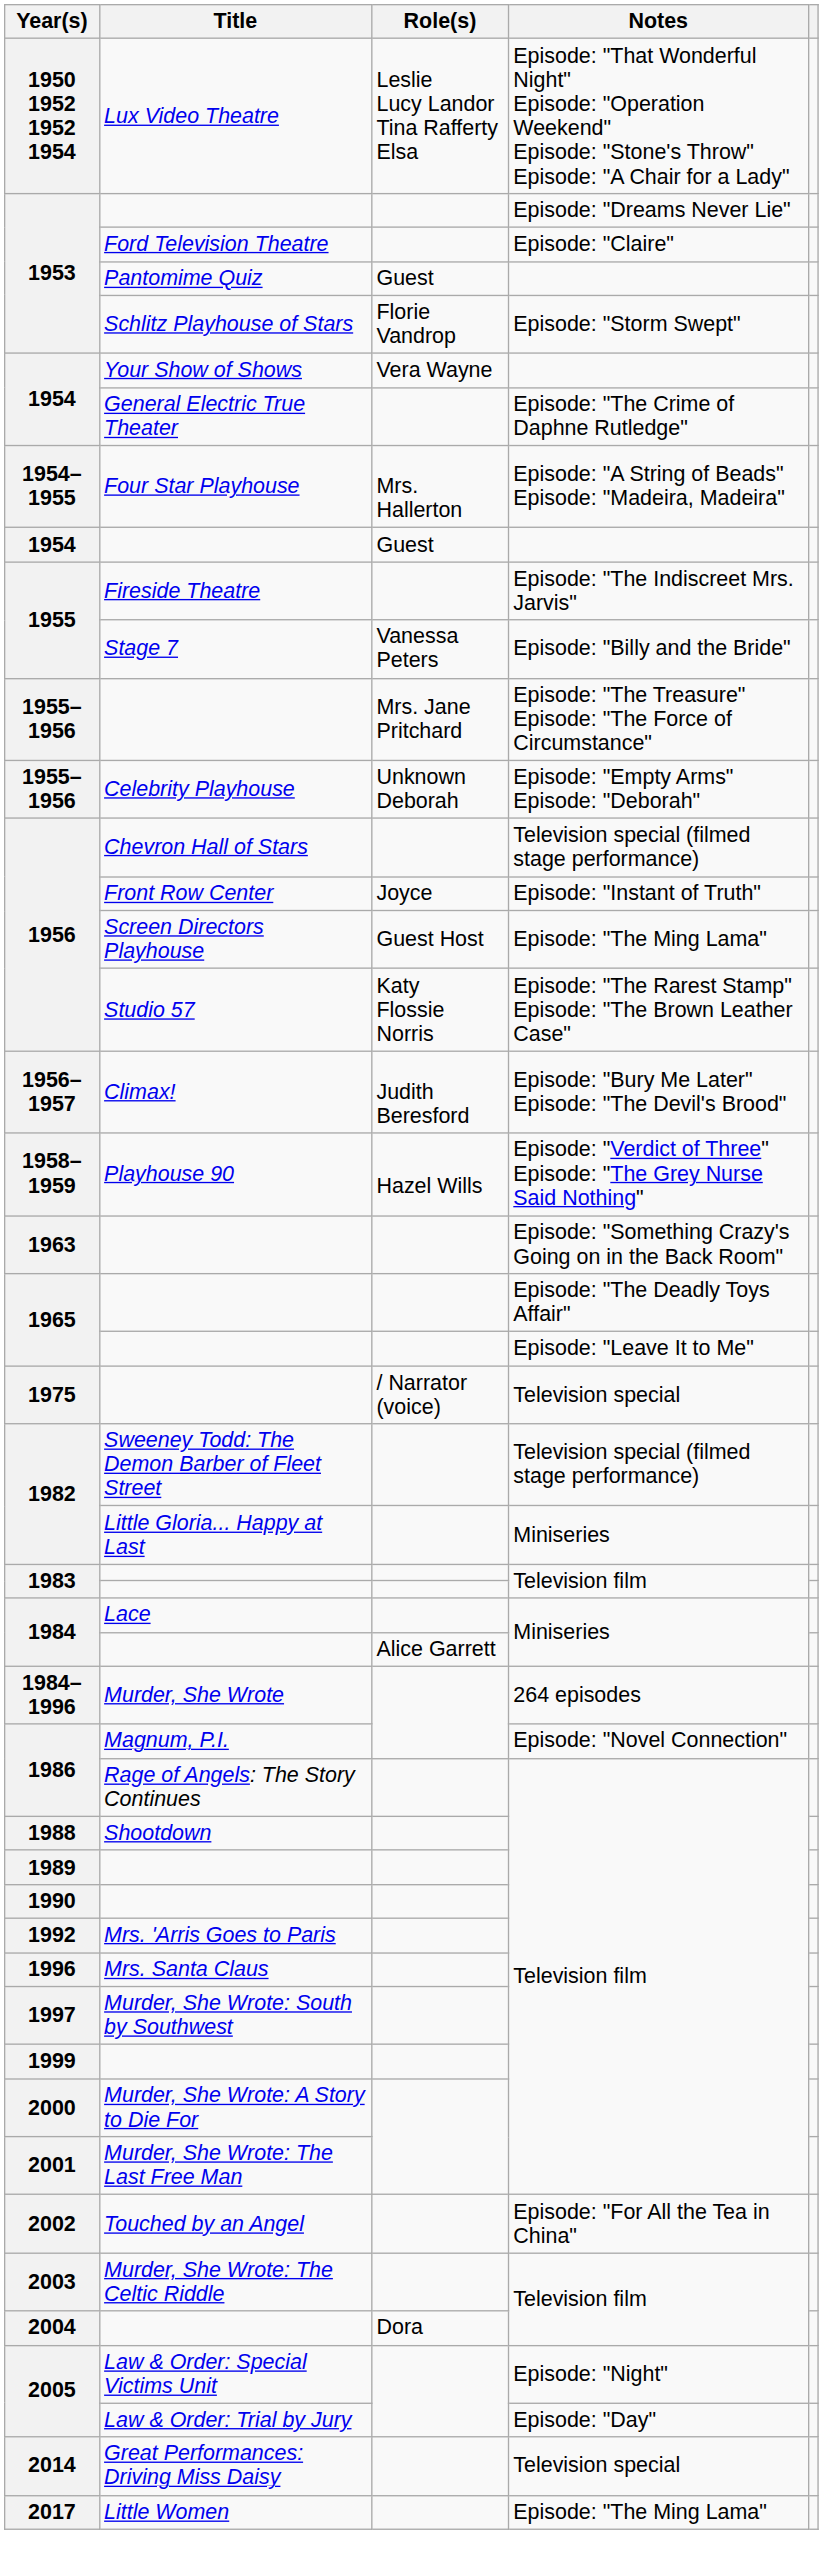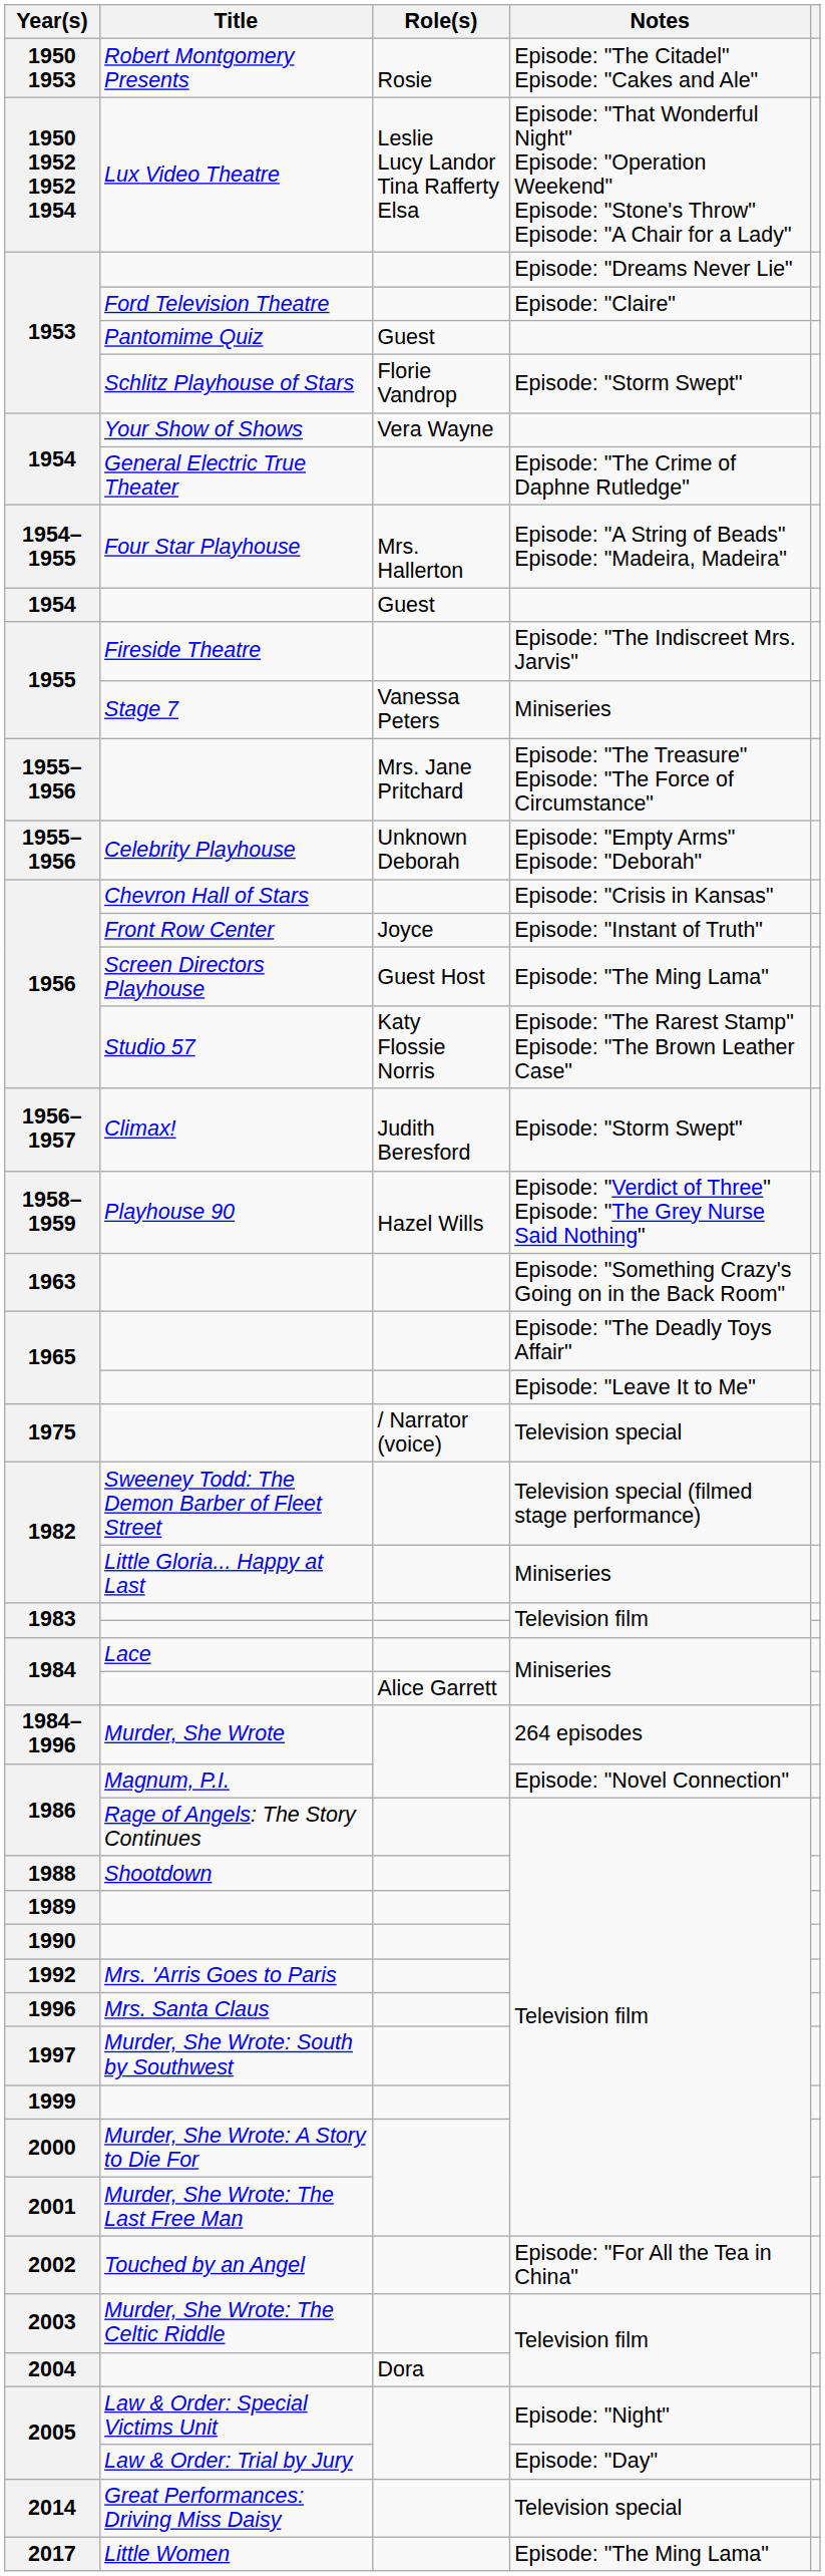 <table class="wikitable plainrowheaders sortable">
 <tr>
 <th scope="col">Year(s)</th>
 <th scope="col">Title</th>
 <th scope="col">Role(s)</th>
 <th scope="col" class="unsortable">Notes</th>
 <th scope="col" class="unsortable"></th>
+</tr>
+<tr>
+<th scope=row>1950<br>1953</th>
+<td><em><a href='#'>Robert Montgomery Presents</a></em></td>
+<td><br> Rosie</td>
+<td>Episode: "The Citadel"<br>Episode: "Cakes and Ale"</td>
+<td style="text-align:center;"><br></td>
 </tr>
 <tr>
 <th scope=row>1950<br>1952<br>1952<br>1954</th>
 <td><em><a href='#'>Lux Video Theatre</a></em></td>
 <td>Leslie<br>Lucy Landor<br>Tina Rafferty<br>Elsa</td>
 <td>Episode: "That Wonderful Night"<br>Episode: "Operation Weekend"<br>Episode: "Stone's Throw"<br>Episode: "A Chair for a Lady"</td>
 <td style="text-align:center;"><br><br></td>
 </tr>
 <tr>
 <th rowspan="4" scope="row">1953</th>
 <td><em></em></td>
 <td></td>
 <td>Episode: "Dreams Never Lie"</td>
 <td style="text-align:center;"><br></td>
 </tr>
 <tr>
 <td><em><a href='#'>Ford Television Theatre</a></em></td>
 <td></td>
 <td>Episode: "Claire"</td>
 <td style="text-align:center;"></td>
 </tr>
 <tr>
 <td><em><a href='#'>Pantomime Quiz</a></em></td>
 <td>Guest</td>
 <td></td>
 <td style="text-align:center;"></td>
 </tr>
 <tr>
 <td><em><a href='#'>Schlitz Playhouse of Stars</a></em></td>
 <td>Florie Vandrop</td>
 <td>Episode: "Storm Swept"</td>
 <td style="text-align:center;"></td>
 </tr>
 <tr>
 <th rowspan="2" scope="row">1954</th>
 <td><em><a href='#'>Your Show of Shows</a></em></td>
 <td>Vera Wayne</td>
 <td></td>
 <td style="text-align:center;"></td>
 </tr>
 <tr>
 <td><em><a href='#'>General Electric True Theater</a></em></td>
 <td></td>
 <td>Episode: "The Crime of Daphne Rutledge"</td>
 <td style="text-align:center;"></td>
 </tr>
 <tr>
 <th scope=row>1954–1955</th>
 <td><em><a href='#'>Four Star Playhouse</a></em></td>
 <td><br>Mrs. Hallerton</td>
 <td>Episode: "A String of Beads"<br> Episode: "Madeira, Madeira"<br></td>
 <td style="text-align:center;"><br><br></td>
 </tr>
 <tr>
 <th scope=row>1954</th>
 <td><em></em></td>
 <td>Guest</td>
 <td></td>
 <td style="text-align:center;"></td>
 </tr>
 <tr>
 <th rowspan="2" scope="row">1955</th>
 <td><em><a href='#'>Fireside Theatre</a></em></td>
 <td></td>
 <td>Episode: "The Indiscreet Mrs. Jarvis"</td>
 <td style="text-align:center;"></td>
 </tr>
 <tr>
 <td><em><a href='#'>Stage 7</a></em></td>
 <td>Vanessa Peters</td>
-<td>Episode: "Billy and the Bride"</td>
+<td>Miniseries</td>
 <td style="text-align:center;"></td>
 </tr>
 <tr>
 <th scope=row>1955–1956</th>
 <td><em></em></td>
 <td>Mrs. Jane Pritchard</td>
 <td>Episode: "The Treasure"<br>Episode: "The Force of Circumstance"</td>
 <td style="text-align:center;"><br></td>
 </tr>
 <tr>
 <th scope=row>1955–1956</th>
 <td><em><a href='#'>Celebrity Playhouse</a></em></td>
 <td>Unknown<br>Deborah</td>
 <td>Episode: "Empty Arms"<br>Episode: "Deborah"</td>
 <td style="text-align:center;"><br></td>
 </tr>
 <tr>
 <th rowspan="4" scope="row">1956</th>
 <td><em><a href='#'>Chevron Hall of Stars</a></em></td>
 <td></td>
-<td>Television special (filmed stage performance)</td>
+<td>Episode: "Crisis in Kansas"</td>
 <td style="text-align:center;"></td>
 </tr>
 <tr>
 <td><em><a href='#'>Front Row Center</a></em></td>
 <td>Joyce</td>
 <td>Episode: "Instant of Truth"</td>
 <td style="text-align:center;"></td>
 </tr>
 <tr>
 <td><em><a href='#'>Screen Directors Playhouse</a></em></td>
 <td>Guest Host</td>
 <td>Episode: "The Ming Lama"</td>
 <td style="text-align:center;"></td>
 </tr>
 <tr>
 <td><em><a href='#'>Studio 57</a></em></td>
 <td>Katy<br>Flossie Norris</td>
 <td>Episode: "The Rarest Stamp"<br>Episode: "The Brown Leather Case"</td>
 <td style="text-align:center;"><br></td>
 </tr>
 <tr>
 <th scope=row>1956–1957</th>
 <td><em><a href='#'>Climax!</a></em></td>
 <td><br>Judith Beresford</td>
-<td>Episode: "Bury Me Later"<br>Episode: "The Devil's Brood"</td>
+<td>Episode: "Storm Swept"</td>
 <td style="text-align:center;"><br></td>
 </tr>
 <tr>
 <th scope=row>1958–1959</th>
 <td><em><a href='#'>Playhouse 90</a></em></td>
 <td><br>Hazel Wills</td>
 <td>Episode: "<a href='#'>Verdict of Three</a>"<br>Episode: "<a href='#'>The Grey Nurse Said Nothing</a>"</td>
 <td style="text-align:center;"><br></td>
 </tr>
 <tr>
 <th scope=row>1963</th>
 <td><em></em></td>
 <td></td>
 <td>Episode: "Something Crazy's Going on in the Back Room"</td>
 <td style="text-align:center;"></td>
 </tr>
 <tr>
 <th rowspan="2" scope="row">1965</th>
 <td><em></em></td>
 <td></td>
 <td>Episode: "The Deadly Toys Affair"</td>
 <td style="text-align:center;"></td>
 </tr>
 <tr>
 <td><em></em></td>
 <td></td>
 <td>Episode: "Leave It to Me"</td>
 <td style="text-align:center;"></td>
 </tr>
 <tr>
 <th scope=row>1975</th>
 <td><em></em></td>
 <td> / Narrator (voice)</td>
 <td>Television special</td>
 <td style="text-align:center;"></td>
 </tr>
 <tr>
 <th rowspan="2" scope="row">1982</th>
 <td><em><a href='#'>Sweeney Todd: The Demon Barber of Fleet Street</a></em></td>
 <td></td>
 <td>Television special (filmed stage performance)</td>
 <td style="text-align:center;"></td>
 </tr>
 <tr>
 <td><em><a href='#'>Little Gloria... Happy at Last</a></em></td>
 <td></td>
 <td>Miniseries</td>
 <td style="text-align:center;"></td>
 </tr>
 <tr>
 <th rowspan="2" scope="row">1983</th>
 <td><em></em></td>
 <td></td>
 <td rowspan="2">Television film</td>
 <td style="text-align:center;"></td>
 </tr>
 <tr>
 <td><em></em></td>
 <td></td>
 <td style="text-align:center;"></td>
 </tr>
 <tr>
 <th rowspan="2" scope="row">1984</th>
 <td><em><a href='#'>Lace</a></em></td>
 <td></td>
 <td rowspan="2">Miniseries</td>
 <td style="text-align:center;"></td>
 </tr>
 <tr>
 <td><em></em></td>
 <td>Alice Garrett</td>
 <td style="text-align:center;"></td>
 </tr>
 <tr>
 <th scope=row>1984–1996</th>
 <td><em><a href='#'>Murder, She Wrote</a></em></td>
 <td rowspan="2"></td>
 <td>264 episodes</td>
 <td style="text-align:center;"></td>
 </tr>
 <tr>
 <th rowspan="2" scope="row">1986</th>
 <td><em><a href='#'>Magnum, P.I.</a></em></td>
 <td>Episode: "Novel Connection"</td>
 <td style="text-align:center;"></td>
 </tr>
 <tr>
 <td><em><a href='#'>Rage of Angels</a>: The Story Continues</em></td>
 <td></td>
 <td rowspan="10">Television film</td>
 <td style="text-align:center;"></td>
 </tr>
 <tr>
 <th scope=row>1988</th>
 <td><em><a href='#'>Shootdown</a></em></td>
 <td></td>
 <td style="text-align:center;"></td>
 </tr>
 <tr>
 <th scope=row>1989</th>
 <td><em></em></td>
 <td></td>
 <td style="text-align:center;"></td>
 </tr>
 <tr>
 <th scope=row>1990</th>
 <td><em></em></td>
 <td></td>
 <td style="text-align:center;"></td>
 </tr>
 <tr>
 <th scope=row>1992</th>
 <td><em><a href='#'>Mrs. 'Arris Goes to Paris</a></em></td>
 <td></td>
 <td style="text-align:center;"></td>
 </tr>
 <tr>
 <th scope=row>1996</th>
 <td><em><a href='#'>Mrs. Santa Claus</a></em></td>
 <td></td>
 <td style="text-align:center;"></td>
 </tr>
 <tr>
 <th scope=row>1997</th>
 <td><em><a href='#'>Murder, She Wrote: South by Southwest</a></em></td>
 <td></td>
 <td style="text-align:center;"></td>
 </tr>
 <tr>
 <th scope=row>1999</th>
 <td><em></em></td>
 <td></td>
 <td style="text-align:center;"></td>
 </tr>
 <tr>
 <th scope=row>2000</th>
 <td><em><a href='#'>Murder, She Wrote: A Story to Die For</a></em></td>
 <td rowspan="2"></td>
 <td style="text-align:center;"></td>
 </tr>
 <tr>
 <th scope=row>2001</th>
 <td><em><a href='#'>Murder, She Wrote: The Last Free Man</a></em></td>
 <td style="text-align:center;"></td>
 </tr>
 <tr>
 <th scope=row>2002</th>
 <td><em><a href='#'>Touched by an Angel</a></em></td>
 <td></td>
 <td>Episode: "For All the Tea in China"</td>
 <td style="text-align:center;"></td>
 </tr>
 <tr>
 <th scope=row>2003</th>
 <td><em><a href='#'>Murder, She Wrote: The Celtic Riddle</a></em></td>
 <td></td>
 <td rowspan="2">Television film</td>
 <td style="text-align:center;"></td>
 </tr>
 <tr>
 <th scope=row>2004</th>
 <td><em></em></td>
 <td>Dora</td>
 <td style="text-align:center;"></td>
 </tr>
 <tr>
 <th rowspan="2" scope="row">2005</th>
 <td><em><a href='#'>Law & Order: Special Victims Unit</a></em></td>
 <td rowspan="2"></td>
 <td>Episode: "Night"</td>
 <td style="text-align:center;"></td>
 </tr>
 <tr>
 <td><em><a href='#'>Law & Order: Trial by Jury</a></em></td>
 <td>Episode: "Day"</td>
 <td style="text-align:center;"></td>
 </tr>
 <tr>
 <th scope=row>2014</th>
 <td><em><a href='#'>Great Performances: Driving Miss Daisy</a></em></td>
 <td></td>
 <td>Television special</td>
 <td style="text-align:center;"><br></td>
 </tr>
 <tr>
 <th scope=row>2017</th>
 <td><em><a href='#'>Little Women</a></em></td>
 <td></td>
 <td>Episode: "The Ming Lama"</td>
 <td style="text-align:center;"></td>
 </tr>
 </table>
